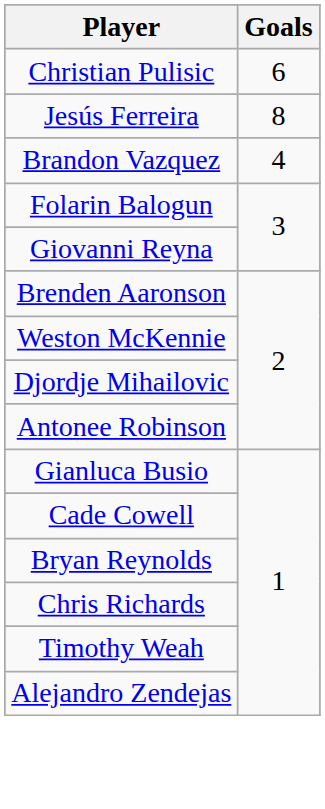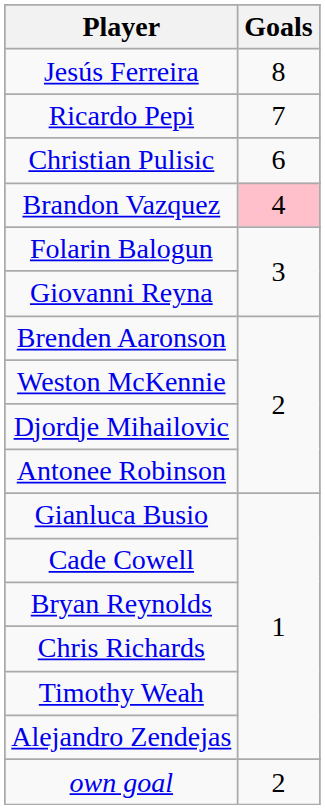 <table class="wikitable sortable" style="text-align: center;">
 <tr>
 <th>Player</th>
 <th>Goals</th>
 </tr>
 <tr>
+<td><a href='#'>Jesús Ferreira</a></td>
+<td>8</td>
+</tr>
+<tr>
+<td><a href='#'>Ricardo Pepi</a></td>
+<td>7</td>
+</tr>
+<tr>
 <td><a href='#'>Christian Pulisic</a></td>
 <td>6</td>
 </tr>
 <tr>
-<td><a href='#'>Jesús Ferreira</a></td>
-<td>8</td>
-</tr>
-<tr>
 <td><a href='#'>Brandon Vazquez</a></td>
-<td>4</td>
+<td style="background: pink;">4</td>
 </tr>
 <tr>
 <td><a href='#'>Folarin Balogun</a></td>
 <td rowspan=2>3</td>
 </tr>
 <tr>
 <td><a href='#'>Giovanni Reyna</a></td>
 </tr>
 <tr>
 <td><a href='#'>Brenden Aaronson</a></td>
 <td rowspan=4>2</td>
 </tr>
 <tr>
 <td><a href='#'>Weston McKennie</a></td>
 </tr>
 <tr>
 <td><a href='#'>Djordje Mihailovic</a></td>
 </tr>
 <tr>
 <td><a href='#'>Antonee Robinson</a></td>
 </tr>
 <tr>
 <td><a href='#'>Gianluca Busio</a></td>
 <td rowspan=6>1</td>
 </tr>
 <tr>
 <td><a href='#'>Cade Cowell</a></td>
 </tr>
 <tr>
 <td><a href='#'>Bryan Reynolds</a></td>
 </tr>
 <tr>
 <td><a href='#'>Chris Richards</a></td>
 </tr>
 <tr>
 <td><a href='#'>Timothy Weah</a></td>
 </tr>
 <tr>
 <td><a href='#'>Alejandro Zendejas</a></td>
 </tr>
+<tr>
+<td><em><a href='#'>own goal</a></em></td>
+<td>2</td>
+</tr>
 </table>
